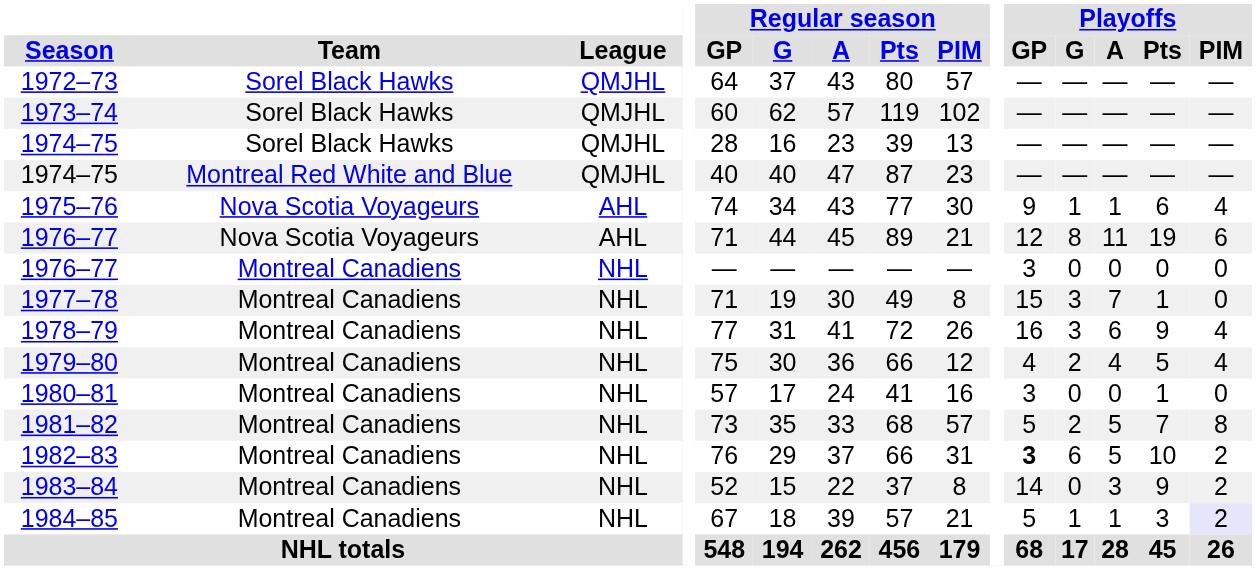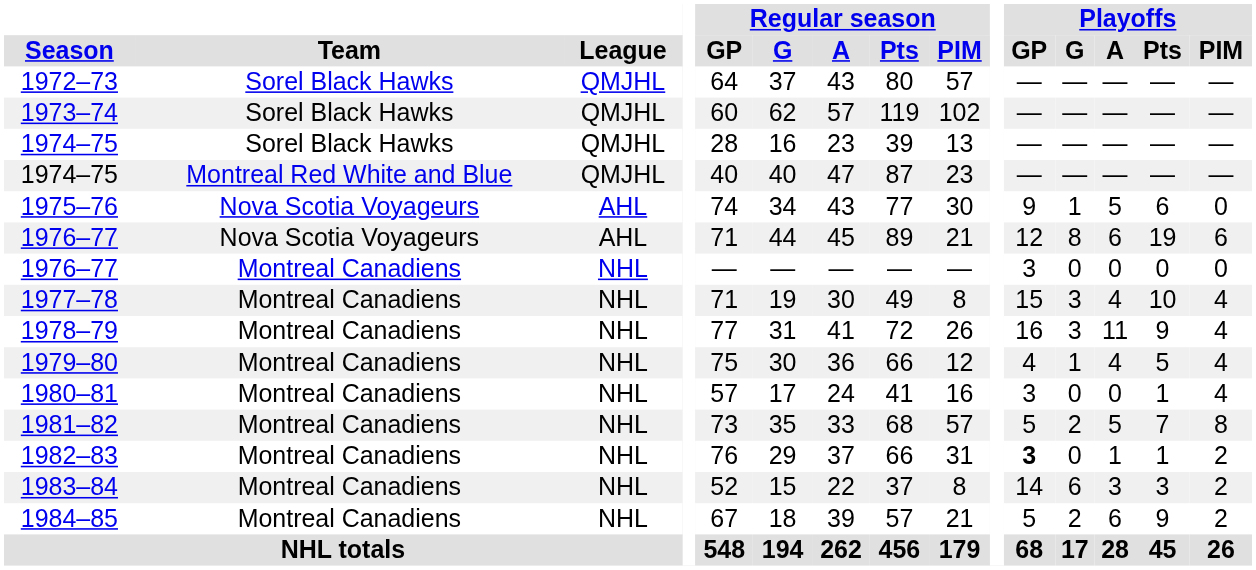 <table border="0" cellpadding="1" cellspacing="0" style="text-align:center; width:50em;">
 <tr style="background:#e0e0e0;">
 <th colspan="3"  bgcolor="#ffffff"> </th>
 <th rowspan="99" bgcolor="#ffffff"> </th>
 <th colspan="5"><a href='#'>Regular season</a></th>
 <th rowspan="99" bgcolor="#ffffff"> </th>
 <th colspan="5"><a href='#'>Playoffs</a></th>
 </tr>
 <tr style="background:#e0e0e0;">
 <th><a href='#'>Season</a></th>
 <th>Team</th>
 <th>League</th>
 <th>GP</th>
 <th><a href='#'>G</a></th>
 <th><a href='#'>A</a></th>
 <th><a href='#'>Pts</a></th>
 <th><a href='#'>PIM</a></th>
 <th>GP</th>
 <th>G</th>
 <th>A</th>
 <th>Pts</th>
 <th>PIM</th>
 </tr>
 <tr>
 <td><a href='#'>1972–73</a></td>
 <td><a href='#'>Sorel Black Hawks</a></td>
 <td><a href='#'>QMJHL</a></td>
 <td>64</td>
 <td>37</td>
 <td>43</td>
 <td>80</td>
 <td>57</td>
 <td>—</td>
 <td>—</td>
 <td>—</td>
 <td>—</td>
 <td>—</td>
 </tr>
 <tr style="background:#f0f0f0;">
 <td><a href='#'>1973–74</a></td>
 <td>Sorel Black Hawks</td>
 <td>QMJHL</td>
 <td>60</td>
 <td>62</td>
 <td>57</td>
 <td>119</td>
 <td>102</td>
 <td>—</td>
 <td>—</td>
 <td>—</td>
 <td>—</td>
 <td>—</td>
 </tr>
 <tr>
 <td><a href='#'>1974–75</a></td>
 <td>Sorel Black Hawks</td>
 <td>QMJHL</td>
 <td>28</td>
 <td>16</td>
 <td>23</td>
 <td>39</td>
 <td>13</td>
 <td>—</td>
 <td>—</td>
 <td>—</td>
 <td>—</td>
 <td>—</td>
 </tr>
 <tr style="background:#f0f0f0;">
 <td>1974–75</td>
 <td><a href='#'>Montreal Red White and Blue</a></td>
 <td>QMJHL</td>
 <td>40</td>
 <td>40</td>
 <td>47</td>
 <td>87</td>
 <td>23</td>
 <td>—</td>
 <td>—</td>
 <td>—</td>
 <td>—</td>
 <td>—</td>
 </tr>
 <tr>
 <td><a href='#'>1975–76</a></td>
 <td><a href='#'>Nova Scotia Voyageurs</a></td>
 <td><a href='#'>AHL</a></td>
 <td>74</td>
 <td>34</td>
 <td>43</td>
 <td>77</td>
 <td>30</td>
 <td>9</td>
 <td>1</td>
-<td>1</td>
+<td>5</td>
 <td>6</td>
-<td>4</td>
+<td>0</td>
 </tr>
 <tr style="background:#f0f0f0;">
 <td><a href='#'>1976–77</a></td>
 <td>Nova Scotia Voyageurs</td>
 <td>AHL</td>
 <td>71</td>
 <td>44</td>
 <td>45</td>
 <td>89</td>
 <td>21</td>
 <td>12</td>
 <td>8</td>
-<td>11</td>
+<td>6</td>
 <td>19</td>
 <td>6</td>
 </tr>
 <tr>
 <td><a href='#'>1976–77</a></td>
 <td><a href='#'>Montreal Canadiens</a></td>
 <td><a href='#'>NHL</a></td>
 <td>—</td>
 <td>—</td>
 <td>—</td>
 <td>—</td>
 <td>—</td>
 <td>3</td>
 <td>0</td>
 <td>0</td>
 <td>0</td>
 <td>0</td>
 </tr>
 <tr style="background:#f0f0f0;">
 <td><a href='#'>1977–78</a></td>
 <td>Montreal Canadiens</td>
 <td>NHL</td>
 <td>71</td>
 <td>19</td>
 <td>30</td>
 <td>49</td>
 <td>8</td>
 <td>15</td>
 <td>3</td>
-<td>7</td>
-<td>1</td>
-<td>0</td>
+<td>4</td>
+<td>10</td>
+<td>4</td>
 </tr>
 <tr>
 <td><a href='#'>1978–79</a></td>
 <td>Montreal Canadiens</td>
 <td>NHL</td>
 <td>77</td>
 <td>31</td>
 <td>41</td>
 <td>72</td>
 <td>26</td>
 <td>16</td>
 <td>3</td>
-<td>6</td>
+<td>11</td>
 <td>9</td>
 <td>4</td>
 </tr>
 <tr style="background:#f0f0f0;">
 <td><a href='#'>1979–80</a></td>
 <td>Montreal Canadiens</td>
 <td>NHL</td>
 <td>75</td>
 <td>30</td>
 <td>36</td>
 <td>66</td>
 <td>12</td>
 <td>4</td>
-<td>2</td>
+<td>1</td>
 <td>4</td>
 <td>5</td>
 <td>4</td>
 </tr>
 <tr>
 <td><a href='#'>1980–81</a></td>
 <td>Montreal Canadiens</td>
 <td>NHL</td>
 <td>57</td>
 <td>17</td>
 <td>24</td>
 <td>41</td>
 <td>16</td>
 <td>3</td>
 <td>0</td>
 <td>0</td>
 <td>1</td>
-<td>0</td>
+<td>4</td>
 </tr>
 <tr style="background:#f0f0f0;">
 <td><a href='#'>1981–82</a></td>
 <td>Montreal Canadiens</td>
 <td>NHL</td>
 <td>73</td>
 <td>35</td>
 <td>33</td>
 <td>68</td>
 <td>57</td>
 <td>5</td>
 <td>2</td>
 <td>5</td>
 <td>7</td>
 <td>8</td>
 </tr>
 <tr>
 <td><a href='#'>1982–83</a></td>
 <td>Montreal Canadiens</td>
 <td>NHL</td>
 <td>76</td>
 <td>29</td>
 <td>37</td>
 <td>66</td>
 <td>31</td>
 <td><strong>3</strong></td>
-<td>6</td>
-<td>5</td>
-<td>10</td>
+<td>0</td>
+<td>1</td>
+<td>1</td>
 <td>2</td>
 </tr>
 <tr style="background:#f0f0f0;">
 <td><a href='#'>1983–84</a></td>
 <td>Montreal Canadiens</td>
 <td>NHL</td>
 <td>52</td>
 <td>15</td>
 <td>22</td>
 <td>37</td>
 <td>8</td>
 <td>14</td>
-<td>0</td>
+<td>6</td>
 <td>3</td>
-<td>9</td>
+<td>3</td>
 <td>2</td>
 </tr>
 <tr>
 <td><a href='#'>1984–85</a></td>
 <td>Montreal Canadiens</td>
 <td>NHL</td>
 <td>67</td>
 <td>18</td>
 <td>39</td>
 <td>57</td>
 <td>21</td>
 <td>5</td>
-<td>1</td>
-<td>1</td>
-<td>3</td>
-<td style="background: lavender;">2</td>
+<td>2</td>
+<td>6</td>
+<td>9</td>
+<td>2</td>
 </tr>
 <tr style="background:#e0e0e0;">
 <th colspan="3">NHL totals</th>
 <th>548</th>
 <th>194</th>
 <th>262</th>
 <th>456</th>
 <th>179</th>
 <th>68</th>
 <th>17</th>
 <th>28</th>
 <th>45</th>
 <th>26</th>
 </tr>
 </table>
